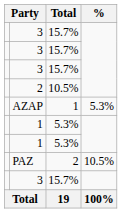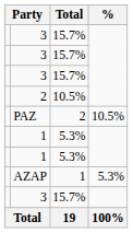 <table class=wikitable style="text-align:right;">
 <tr>
 <th colspan=2>Party</th>
 <th>Total</th>
 <th>%</th>
 </tr>
 <tr>
 <td></td>
 <td>3</td>
 <td>15.7%</td>
 </tr>
 <tr>
 <td></td>
 <td>3</td>
 <td>15.7%</td>
 </tr>
 <tr>
 <td></td>
 <td>3</td>
 <td>15.7%</td>
 </tr>
 <tr>
 <td></td>
 <td>2</td>
 <td>10.5%</td>
 </tr>
 <tr>
 <td></td>
-<td align=left>AZAP</td>
-<td>1</td>
-<td>5.3%</td>
+<td align=left>PAZ</td>
+<td>2</td>
+<td>10.5%</td>
 </tr>
 <tr>
 <td></td>
 <td>1</td>
 <td>5.3%</td>
 </tr>
 <tr>
 <td></td>
 <td>1</td>
 <td>5.3%</td>
 </tr>
 <tr>
 <td></td>
-<td align=left>PAZ</td>
-<td>2</td>
-<td>10.5%</td>
+<td align=left>AZAP</td>
+<td>1</td>
+<td>5.3%</td>
 </tr>
 <tr>
 <td></td>
 <td>3</td>
 <td>15.7%</td>
 </tr>
 <tr>
 <th colspan=2>Total</th>
 <th>19</th>
 <th>100%</th>
 </tr>
 </table>
